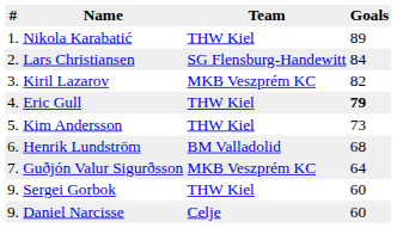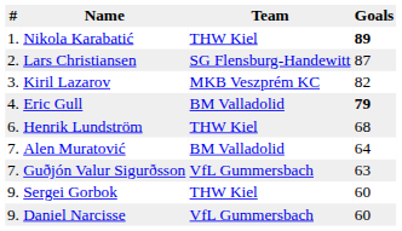 <table border="0" cellpadding="2" cellspacing="0" style="margin-left:1em; background:#EFEFEF;">
 <tr>
 <th>#</th>
 <th>Name</th>
 <th>Team</th>
 <th>Goals</th>
 </tr>
 <tr ---- bgcolor="#FFFFFF">
 <td>1.</td>
 <td> <a href='#'>Nikola Karabatić</a></td>
 <td> <a href='#'>THW Kiel</a></td>
-<td>89</td>
+<td><strong>89</strong></td>
 </tr>
 <tr ---->
 <td>2.</td>
 <td> <a href='#'>Lars Christiansen</a></td>
 <td> <a href='#'>SG Flensburg-Handewitt</a></td>
-<td>84</td>
+<td>87</td>
 </tr>
 <tr ---- bgcolor="#FFFFFF">
 <td>3.</td>
 <td> <a href='#'>Kiril Lazarov</a></td>
 <td> <a href='#'>MKB Veszprém KC</a></td>
 <td>82</td>
 </tr>
 <tr ---->
 <td>4.</td>
 <td> <a href='#'>Eric Gull</a></td>
-<td> <a href='#'>THW Kiel</a></td>
+<td> <a href='#'>BM Valladolid</a></td>
 <td><strong>79</strong></td>
-</tr>
-<tr ---- bgcolor="#FFFFFF">
-<td>5.</td>
-<td> <a href='#'>Kim Andersson</a></td>
-<td> <a href='#'>THW Kiel</a></td>
-<td>73</td>
 </tr>
 <tr ---->
 <td>6.</td>
 <td> <a href='#'>Henrik Lundström</a></td>
+<td> <a href='#'>THW Kiel</a></td>
+<td>68</td>
+</tr>
+<tr ---- bgcolor="#FFFFFF">
+<td>7.</td>
+<td> <a href='#'>Alen Muratović</a></td>
 <td> <a href='#'>BM Valladolid</a></td>
-<td>68</td>
+<td>64</td>
 </tr>
 <tr ---->
 <td>7.</td>
 <td> <a href='#'>Guðjón Valur Sigurðsson</a></td>
-<td> <a href='#'>MKB Veszprém KC</a></td>
-<td>64</td>
+<td> <a href='#'>VfL Gummersbach</a></td>
+<td>63</td>
 </tr>
 <tr ---- bgcolor="#FFFFFF">
 <td>9.</td>
 <td> <a href='#'>Sergei Gorbok</a></td>
 <td> <a href='#'>THW Kiel</a></td>
 <td>60</td>
 </tr>
 <tr ---->
 <td>9.</td>
 <td> <a href='#'>Daniel Narcisse</a></td>
-<td> <a href='#'>Celje</a></td>
+<td> <a href='#'>VfL Gummersbach</a></td>
 <td>60</td>
 </tr>
 <tr ---->
 </tr>
 </table>
